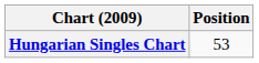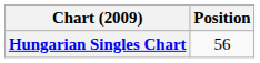 <table class="wikitable plainrowheaders">
 <tr>
 <th>Chart (2009)</th>
 <th>Position</th>
 </tr>
 <tr>
 <th scope="row"><a href='#'>Hungarian Singles Chart</a></th>
-<td align="center">53</td>
+<td align="center">56</td>
 </tr>
 </table>
